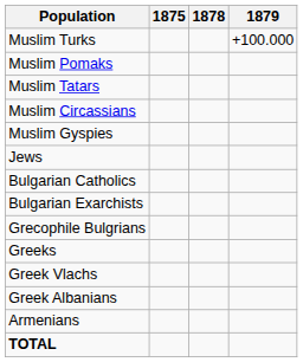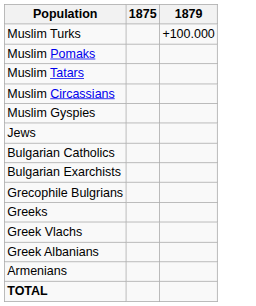 <table class="wikitable sortable">
 <tr>
 <th>Population</th>
 <th>1875</th>
-<th>1878</th>
 <th>1879</th>
 </tr>
 <tr>
 <td>Muslim Turks</td>
-<td></td>
 <td></td>
 <td>+100.000</td>
 </tr>
 <tr>
 <td>Muslim <a href='#'>Pomaks</a></td>
 <td></td>
 <td></td>
-<td></td>
 </tr>
 <tr>
 <td>Muslim <a href='#'>Tatars</a></td>
-<td></td>
 <td></td>
 <td></td>
 </tr>
 <tr>
 <td>Muslim <a href='#'>Circassians</a></td>
 <td></td>
 <td></td>
-<td></td>
 </tr>
 <tr>
 <td>Muslim Gyspies</td>
-<td></td>
 <td></td>
 <td></td>
 </tr>
 <tr>
 <td>Jews</td>
 <td></td>
 <td></td>
-<td></td>
 </tr>
 <tr>
 <td>Bulgarian Catholics</td>
-<td></td>
 <td></td>
 <td></td>
 </tr>
 <tr>
 <td>Bulgarian Exarchists</td>
 <td></td>
 <td></td>
-<td></td>
 </tr>
 <tr>
 <td>Grecophile Bulgrians</td>
-<td></td>
 <td></td>
 <td></td>
 </tr>
 <tr>
 <td>Greeks</td>
 <td></td>
 <td></td>
-<td></td>
 </tr>
 <tr>
 <td>Greek Vlachs</td>
-<td></td>
 <td></td>
 <td></td>
 </tr>
 <tr>
 <td>Greek Albanians</td>
 <td></td>
 <td></td>
-<td></td>
 </tr>
 <tr>
 <td>Armenians</td>
-<td></td>
 <td></td>
 <td></td>
 </tr>
 <tr>
 <td><strong>TOTAL</strong></td>
 <td></td>
 <td></td>
-<td></td>
 </tr>
 </table>
